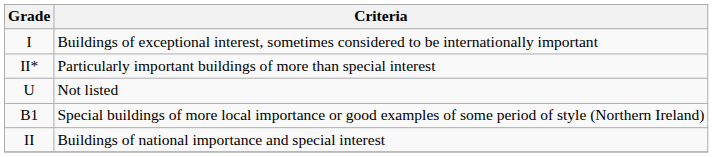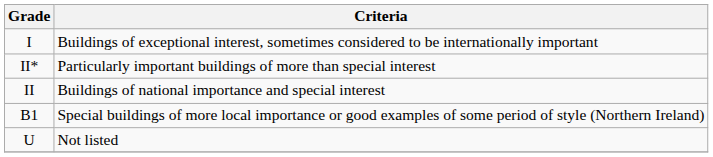 <table class="wikitable" border="1">
 <tr>
 <th>Grade</th>
 <th>Criteria</th>
 </tr>
 <tr>
 <td align="center" >I</td>
 <td>Buildings of exceptional interest, sometimes considered to be internationally important</td>
 </tr>
 <tr>
 <td align="center" >II*</td>
 <td>Particularly important buildings of more than special interest</td>
 </tr>
 <tr>
-<td align="center">U</td>
-<td>Not listed</td>
+<td align="center" >II</td>
+<td>Buildings of national importance and special interest</td>
 </tr>
 <tr>
 <td align="center" >B1</td>
 <td>Special buildings of more local importance or good examples of some period of style (Northern Ireland)</td>
 </tr>
 <tr>
-<td align="center" >II</td>
-<td>Buildings of national importance and special interest</td>
+<td align="center">U</td>
+<td>Not listed</td>
 </tr>
 <tr>
 </tr>
 </table>
